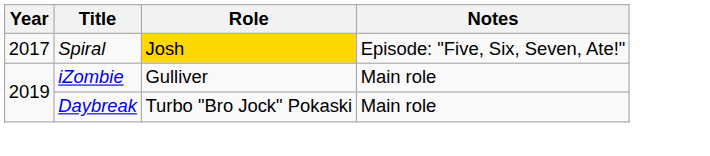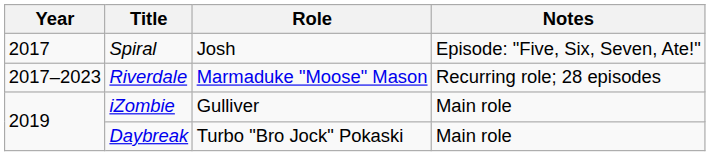 <table class="wikitable sortable">
 <tr>
 <th>Year</th>
 <th>Title</th>
 <th>Role</th>
 <th class="unsortable">Notes</th>
 </tr>
 <tr>
 <td>2017</td>
 <td><em>Spiral</em></td>
-<td style="background: gold;">Josh</td>
+<td>Josh</td>
 <td>Episode: "Five, Six, Seven, Ate!"</td>
+</tr>
+<tr>
+<td>2017–2023</td>
+<td><em><a href='#'>Riverdale</a></em></td>
+<td><a href='#'>Marmaduke "Moose" Mason</a></td>
+<td>Recurring role; 28 episodes</td>
 </tr>
 <tr>
 <td rowspan="2">2019</td>
 <td><em><a href='#'>iZombie</a></em></td>
 <td>Gulliver</td>
 <td>Main role</td>
 </tr>
 <tr>
 <td><em><a href='#'>Daybreak</a></em></td>
 <td>Turbo "Bro Jock" Pokaski</td>
 <td>Main role</td>
 </tr>
 </table>
